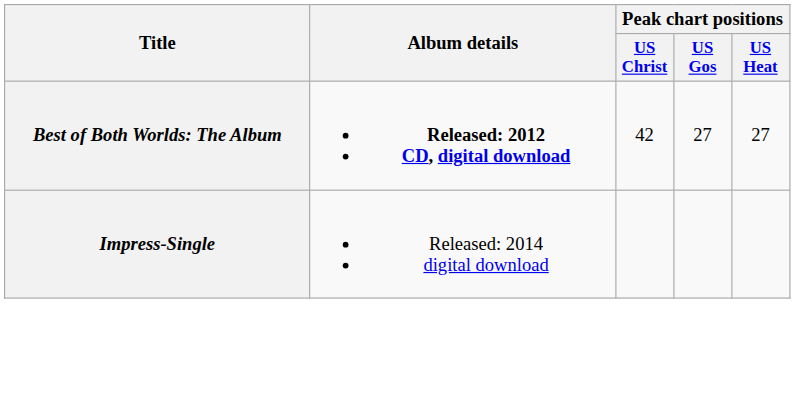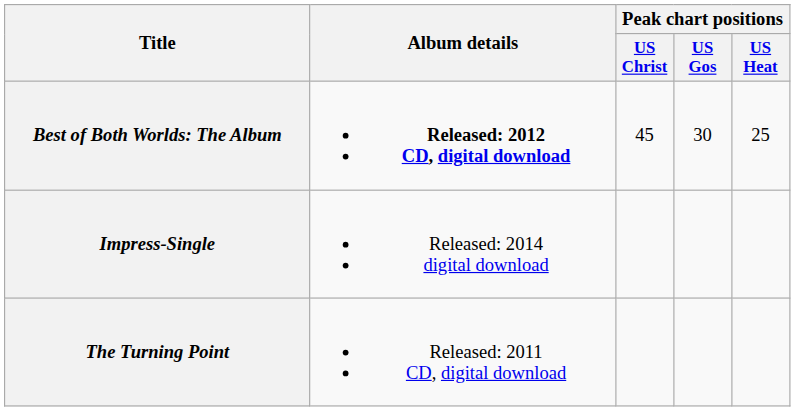 <table class="wikitable plainrowheaders" style="text-align:center;">
 <tr>
 <th scope="col" rowspan="2" style="width:16em;">Title</th>
 <th scope="col" rowspan="2" style="width:16em;">Album details</th>
 <th scope="col" colspan="3">Peak chart positions</th>
 </tr>
 <tr>
 <th style="width:3em; font-size:90%"><a href='#'>US Christ</a></th>
 <th style="width:3em; font-size:90%"><a href='#'>US<br>Gos</a></th>
 <th style="width:3em; font-size:90%"><a href='#'>US Heat</a></th>
 </tr>
 <tr>
 <th scope="row"><em>Best of Both Worlds: The Album</em></th>
 <td><strong><br><ul><li>Released: 2012</li><li><a href='#'>CD</a>, <a href='#'>digital download</a></li></ul></strong></td>
-<td>42</td>
-<td>27</td>
-<td>27</td>
+<td>45</td>
+<td>30</td>
+<td>25</td>
 </tr>
 <tr>
 <th scope="row"><em>Impress-Single</em></th>
 <td><br><ul><li>Released: 2014</li><li><a href='#'>digital download</a></li></ul></td>
 <td></td>
 <td></td>
 </tr>
+<tr>
+<th scope="row"><em>The Turning Point</em></th>
+<td><br><ul><li>Released: 2011</li><li><a href='#'>CD</a>, <a href='#'>digital download</a></li></ul></td>
+<td></td>
+<td></td>
+<td></td>
+</tr>
 </table>
